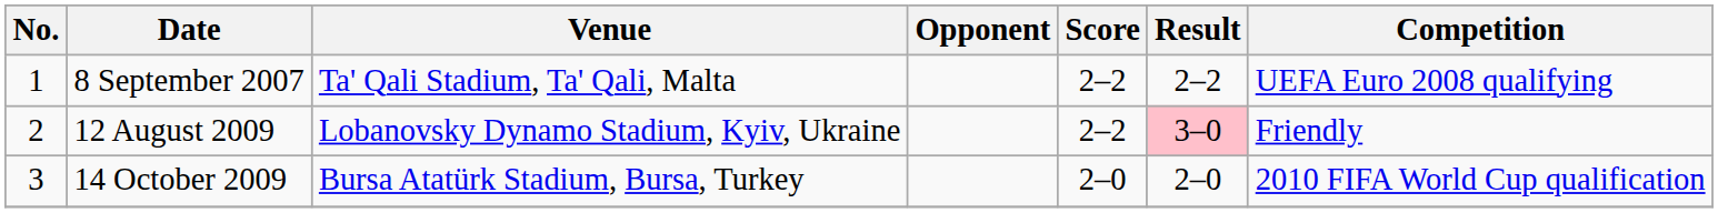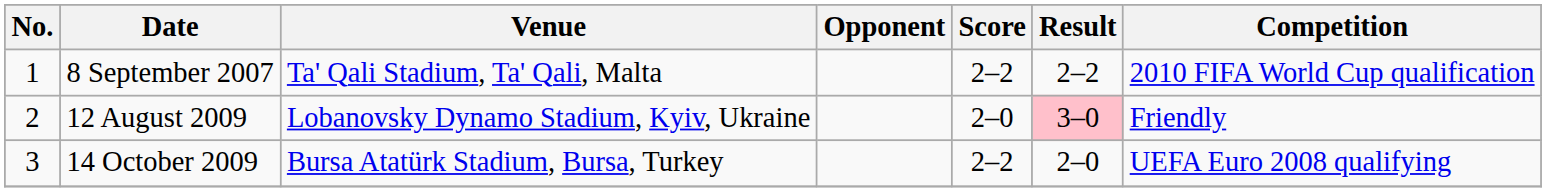 <table class="wikitable sortable">
 <tr>
 <th scope="col">No.</th>
 <th scope="col">Date</th>
 <th scope="col">Venue</th>
 <th scope="col">Opponent</th>
 <th scope="col">Score</th>
 <th scope="col">Result</th>
 <th scope="col">Competition</th>
 </tr>
 <tr>
 <td style="text-align:center">1</td>
 <td>8 September 2007</td>
 <td><a href='#'>Ta' Qali Stadium</a>, <a href='#'>Ta' Qali</a>, Malta</td>
 <td></td>
 <td style="text-align:center">2–2</td>
 <td style="text-align:center">2–2</td>
-<td><a href='#'>UEFA Euro 2008 qualifying</a></td>
+<td><a href='#'>2010 FIFA World Cup qualification</a></td>
 </tr>
 <tr>
 <td style="text-align:center">2</td>
 <td>12 August 2009</td>
 <td><a href='#'>Lobanovsky Dynamo Stadium</a>, <a href='#'>Kyiv</a>, Ukraine</td>
 <td></td>
-<td style="text-align:center">2–2</td>
+<td style="text-align:center">2–0</td>
 <td style="background: pink; text-align:center">3–0</td>
 <td><a href='#'>Friendly</a></td>
 </tr>
 <tr>
 <td style="text-align:center">3</td>
 <td>14 October 2009</td>
 <td><a href='#'>Bursa Atatürk Stadium</a>, <a href='#'>Bursa</a>, Turkey</td>
 <td></td>
+<td style="text-align:center">2–2</td>
 <td style="text-align:center">2–0</td>
-<td style="text-align:center">2–0</td>
-<td><a href='#'>2010 FIFA World Cup qualification</a></td>
+<td><a href='#'>UEFA Euro 2008 qualifying</a></td>
 </tr>
 <tr>
 </tr>
 </table>
